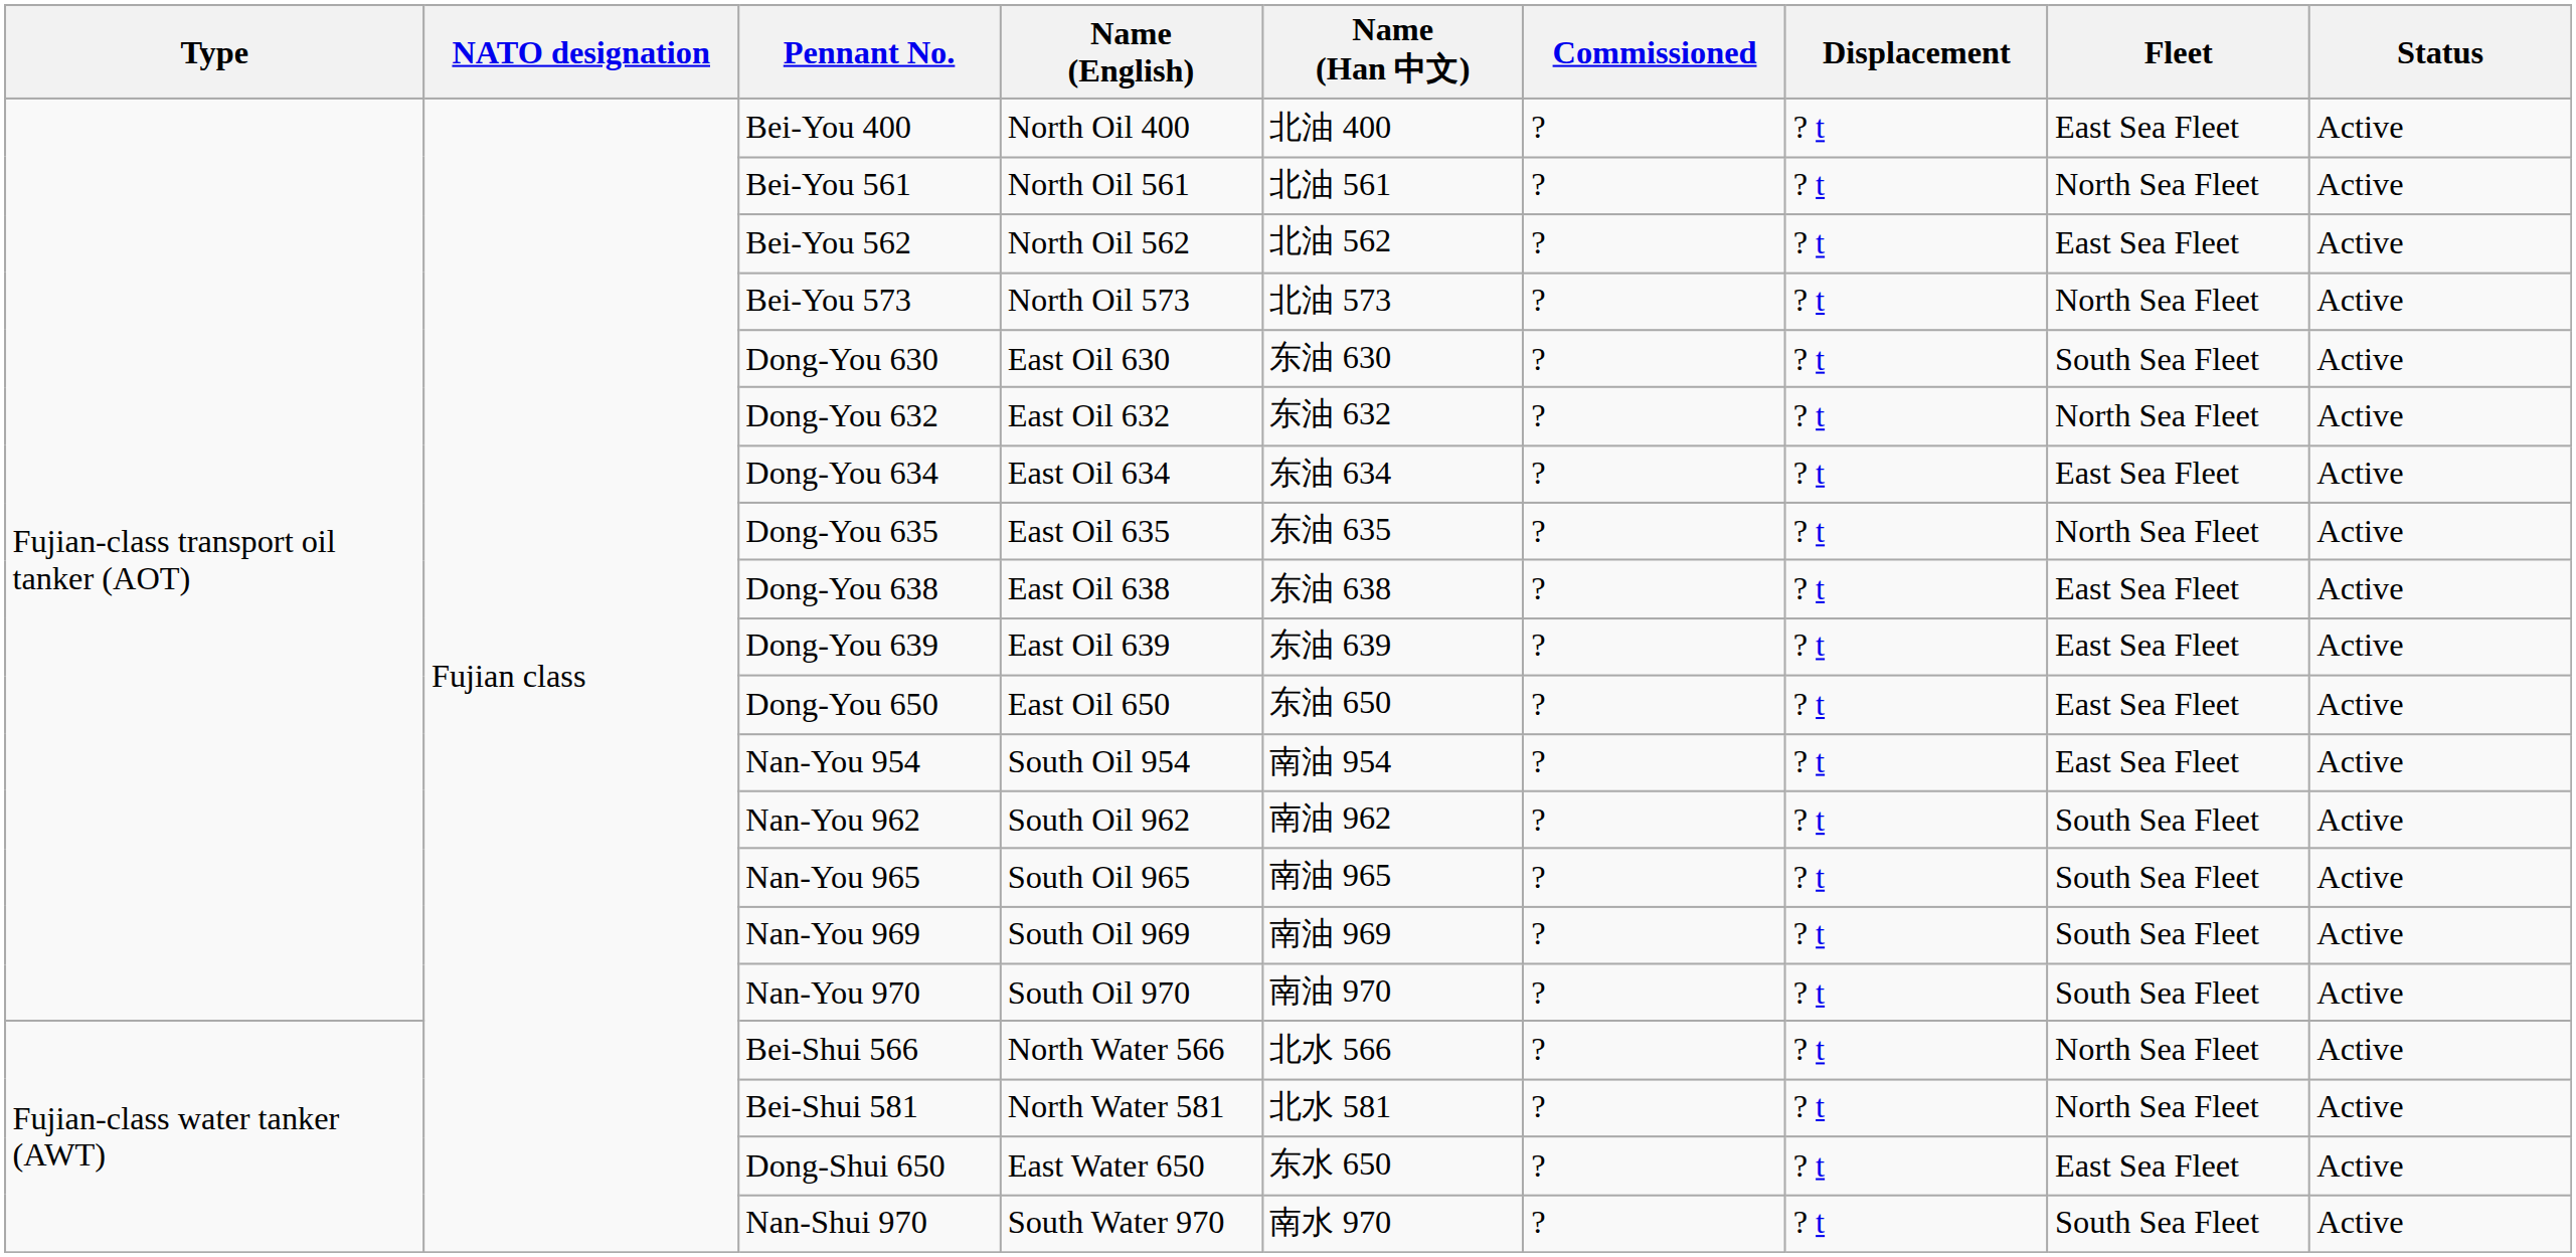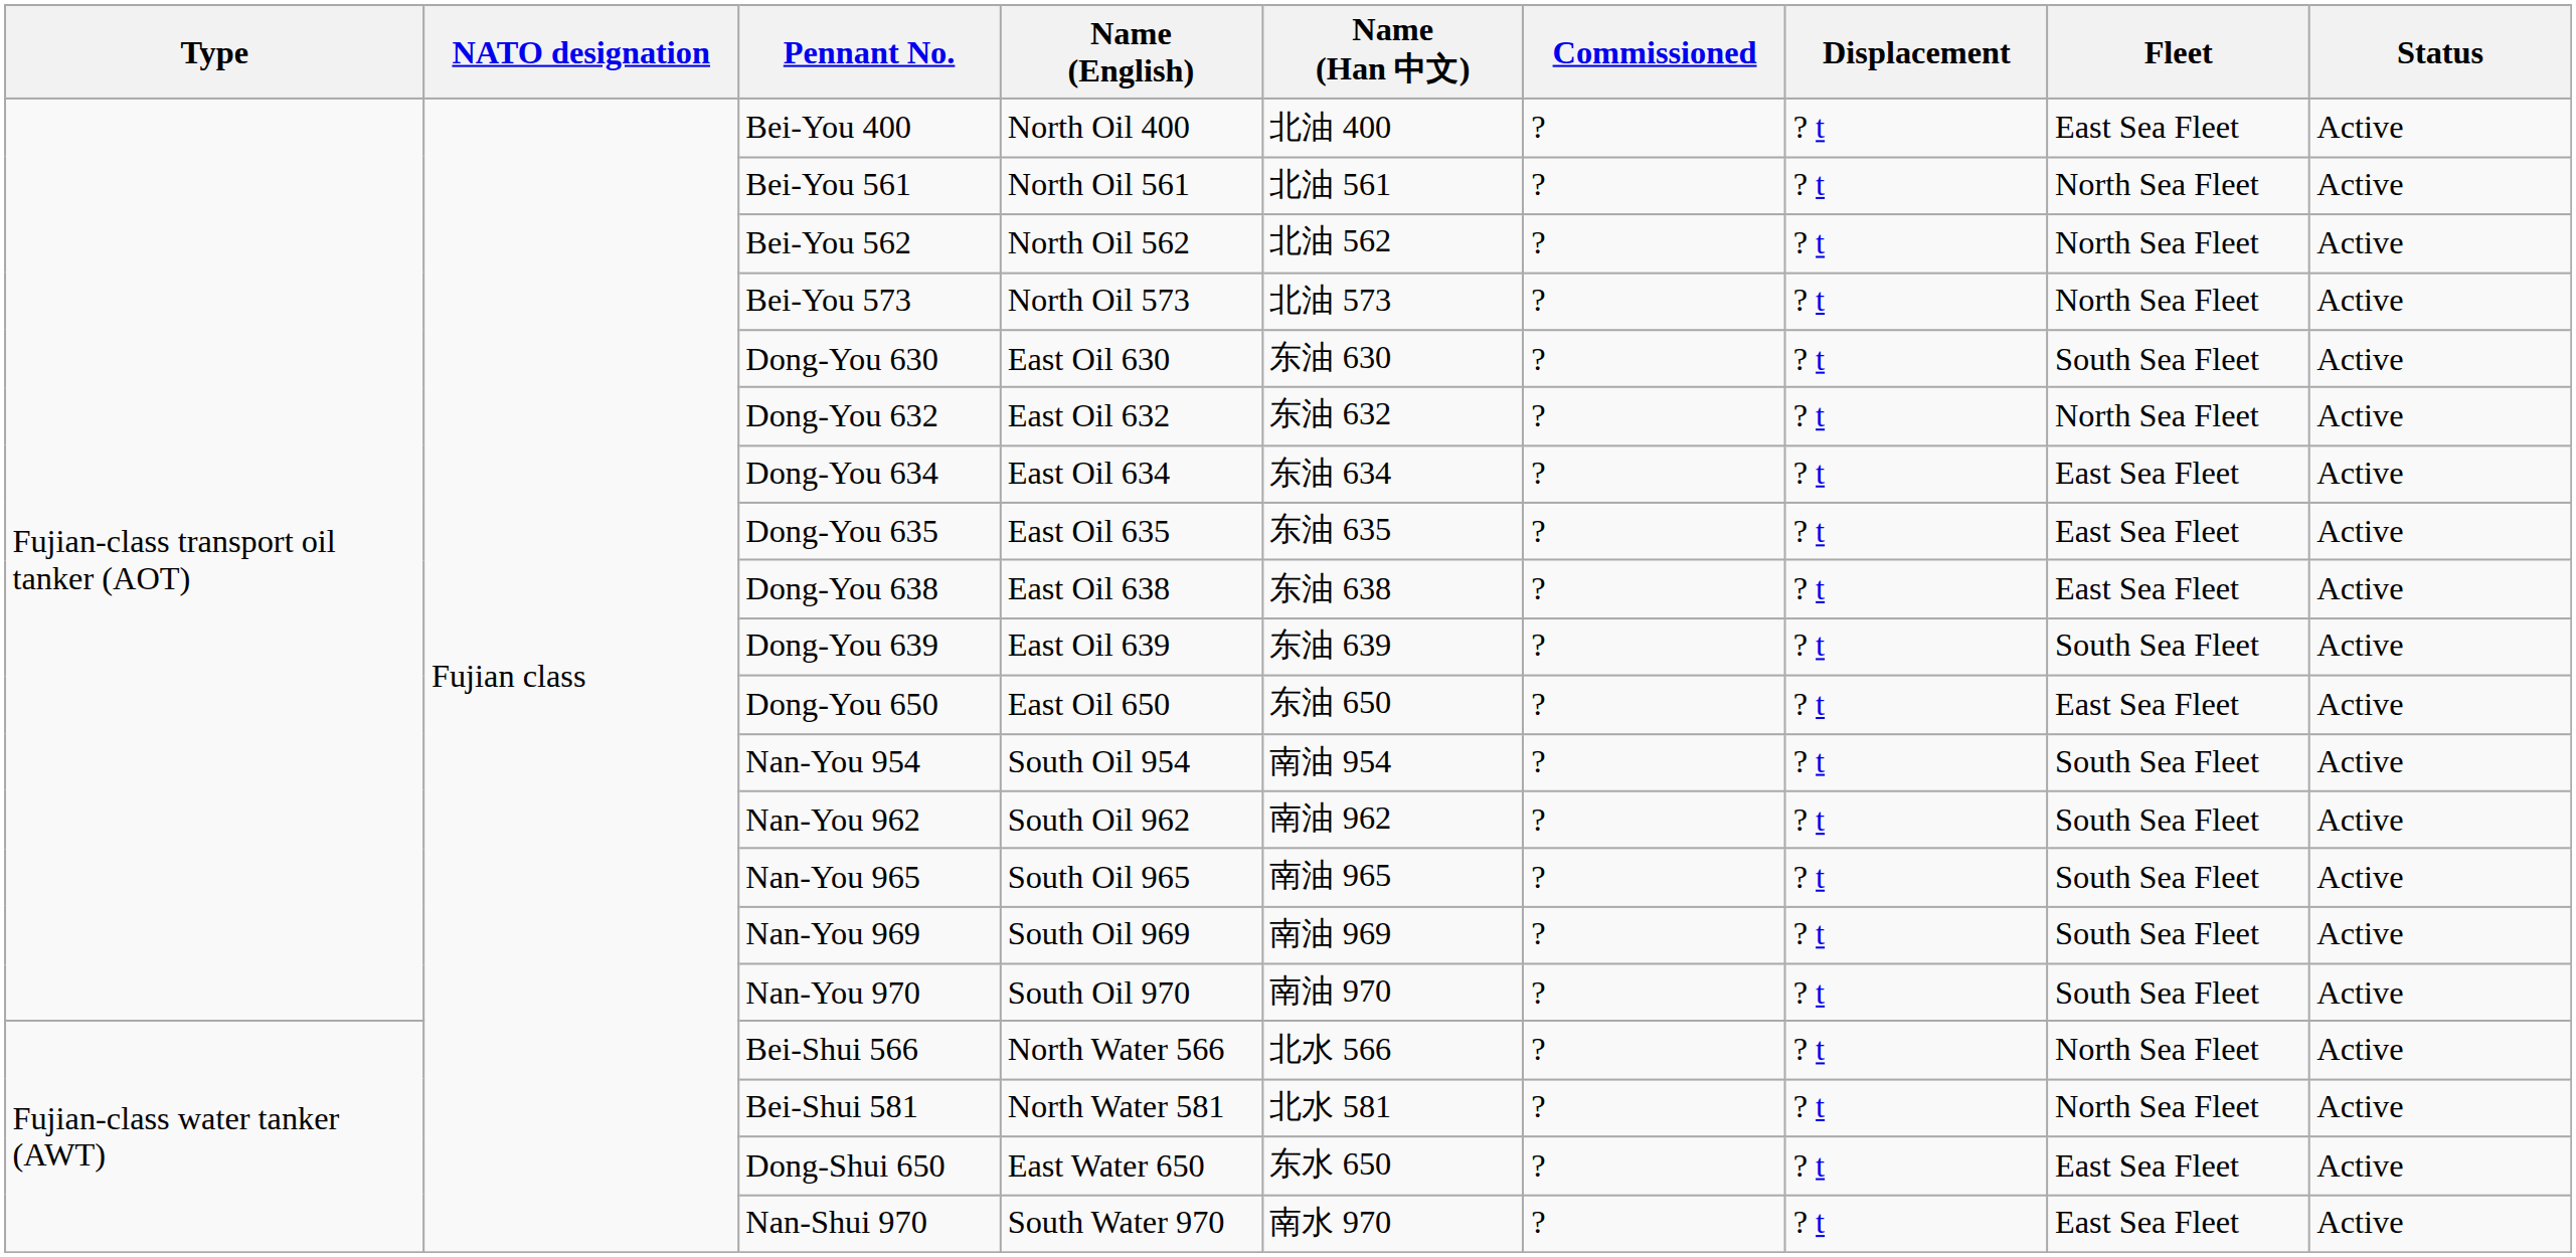 <table class="wikitable sortable"  style="margin:auto; width:100%;">
 <tr>
 <th style="text-align:center; width:16%;">Type</th>
 <th style="text-align:center; width:12%;"><a href='#'>NATO designation</a></th>
 <th style="text-align:center; width:10%;"><a href='#'>Pennant No.</a></th>
 <th style="text-align:center; width:10%;">Name<br>(English)</th>
 <th style="text-align:center; width:10%;">Name<br>(Han 中文)</th>
 <th style="text-align:center; width:10%;"><a href='#'>Commissioned</a></th>
 <th style="text-align:center; width:10%;">Displacement</th>
 <th style="text-align:center; width:10%;">Fleet</th>
 <th style="text-align:center; width:10%;">Status</th>
 </tr>
 <tr>
 <td rowspan="16">Fujian-class transport oil tanker (AOT)</td>
 <td rowspan="20">Fujian class</td>
 <td>Bei-You 400</td>
 <td>North Oil 400</td>
 <td>北油 400</td>
 <td>?</td>
 <td>? <a href='#'>t</a></td>
 <td>East Sea Fleet</td>
 <td><span>Active</span></td>
 </tr>
 <tr>
 <td>Bei-You 561</td>
 <td>North Oil 561</td>
 <td>北油 561</td>
 <td>?</td>
 <td>? <a href='#'>t</a></td>
 <td>North Sea Fleet</td>
 <td><span>Active</span></td>
 </tr>
 <tr>
 <td>Bei-You 562</td>
 <td>North Oil 562</td>
 <td>北油 562</td>
 <td>?</td>
 <td>? <a href='#'>t</a></td>
-<td>East Sea Fleet</td>
+<td>North Sea Fleet</td>
 <td><span>Active</span></td>
 </tr>
 <tr>
 <td>Bei-You 573</td>
 <td>North Oil 573</td>
 <td>北油 573</td>
 <td>?</td>
 <td>? <a href='#'>t</a></td>
 <td>North Sea Fleet</td>
 <td><span>Active</span></td>
 </tr>
 <tr>
 <td>Dong-You 630</td>
 <td>East Oil 630</td>
 <td>东油 630</td>
 <td>?</td>
 <td>? <a href='#'>t</a></td>
 <td>South Sea Fleet</td>
 <td><span>Active</span></td>
 </tr>
 <tr>
 <td>Dong-You 632</td>
 <td>East Oil 632</td>
 <td>东油 632</td>
 <td>?</td>
 <td>? <a href='#'>t</a></td>
 <td>North Sea Fleet</td>
 <td><span>Active</span></td>
 </tr>
 <tr>
 <td>Dong-You 634</td>
 <td>East Oil 634</td>
 <td>东油 634</td>
 <td>?</td>
 <td>? <a href='#'>t</a></td>
 <td>East Sea Fleet</td>
 <td><span>Active</span></td>
 </tr>
 <tr>
 <td>Dong-You 635</td>
 <td>East Oil 635</td>
 <td>东油 635</td>
 <td>?</td>
 <td>? <a href='#'>t</a></td>
-<td>North Sea Fleet</td>
+<td>East Sea Fleet</td>
 <td><span>Active</span></td>
 </tr>
 <tr>
 <td>Dong-You 638</td>
 <td>East Oil 638</td>
 <td>东油 638</td>
 <td>?</td>
 <td>? <a href='#'>t</a></td>
 <td>East Sea Fleet</td>
 <td><span>Active</span></td>
 </tr>
 <tr>
 <td>Dong-You 639</td>
 <td>East Oil 639</td>
 <td>东油 639</td>
 <td>?</td>
 <td>? <a href='#'>t</a></td>
-<td>East Sea Fleet</td>
+<td>South Sea Fleet</td>
 <td><span>Active</span></td>
 </tr>
 <tr>
 <td>Dong-You 650</td>
 <td>East Oil 650</td>
 <td>东油 650</td>
 <td>?</td>
 <td>? <a href='#'>t</a></td>
 <td>East Sea Fleet</td>
 <td><span>Active</span></td>
 </tr>
 <tr>
 <td>Nan-You 954</td>
 <td>South Oil 954</td>
 <td>南油 954</td>
 <td>?</td>
 <td>? <a href='#'>t</a></td>
-<td>East Sea Fleet</td>
+<td>South Sea Fleet</td>
 <td><span>Active</span></td>
 </tr>
 <tr>
 <td>Nan-You 962</td>
 <td>South Oil 962</td>
 <td>南油 962</td>
 <td>?</td>
 <td>? <a href='#'>t</a></td>
 <td>South Sea Fleet</td>
 <td><span>Active</span></td>
 </tr>
 <tr>
 <td>Nan-You 965</td>
 <td>South Oil 965</td>
 <td>南油 965</td>
 <td>?</td>
 <td>? <a href='#'>t</a></td>
 <td>South Sea Fleet</td>
 <td><span>Active</span></td>
 </tr>
 <tr>
 <td>Nan-You 969</td>
 <td>South Oil 969</td>
 <td>南油 969</td>
 <td>?</td>
 <td>? <a href='#'>t</a></td>
 <td>South Sea Fleet</td>
 <td><span>Active</span></td>
 </tr>
 <tr>
 <td>Nan-You 970</td>
 <td>South Oil 970</td>
 <td>南油 970</td>
 <td>?</td>
 <td>? <a href='#'>t</a></td>
 <td>South Sea Fleet</td>
 <td><span>Active</span></td>
 </tr>
 <tr>
 <td rowspan="4">Fujian-class water tanker (AWT)</td>
 <td>Bei-Shui 566</td>
 <td>North Water 566</td>
 <td>北水 566</td>
 <td>?</td>
 <td>? <a href='#'>t</a></td>
 <td>North Sea Fleet</td>
 <td><span>Active</span></td>
 </tr>
 <tr>
 <td>Bei-Shui 581</td>
 <td>North Water 581</td>
 <td>北水 581</td>
 <td>?</td>
 <td>? <a href='#'>t</a></td>
 <td>North Sea Fleet</td>
 <td><span>Active</span></td>
 </tr>
 <tr>
 <td>Dong-Shui 650</td>
 <td>East Water 650</td>
 <td>东水 650</td>
 <td>?</td>
 <td>? <a href='#'>t</a></td>
 <td>East Sea Fleet</td>
 <td><span>Active</span></td>
 </tr>
 <tr>
 <td>Nan-Shui 970</td>
 <td>South Water 970</td>
 <td>南水 970</td>
 <td>?</td>
 <td>? <a href='#'>t</a></td>
-<td>South Sea Fleet</td>
+<td>East Sea Fleet</td>
 <td><span>Active</span></td>
 </tr>
 </table>
